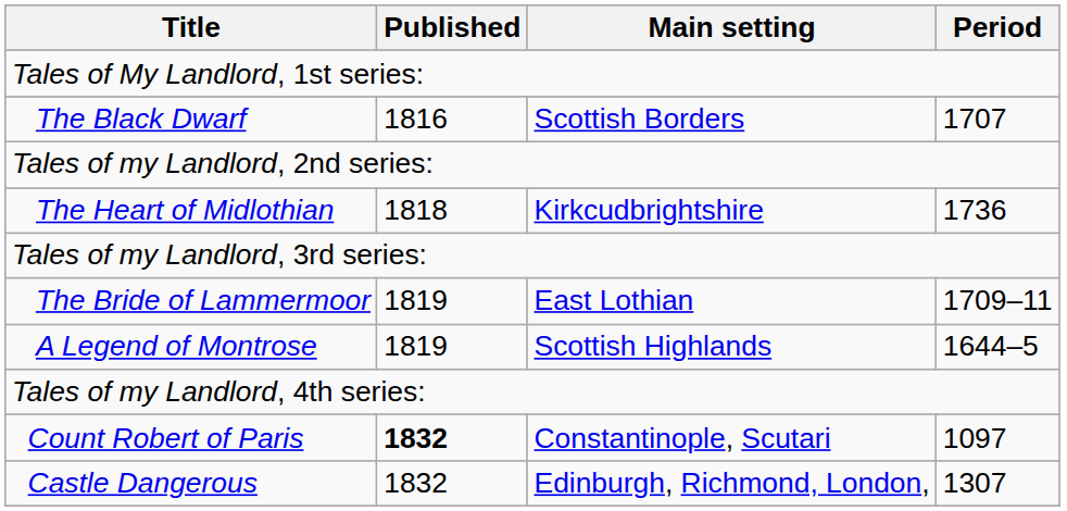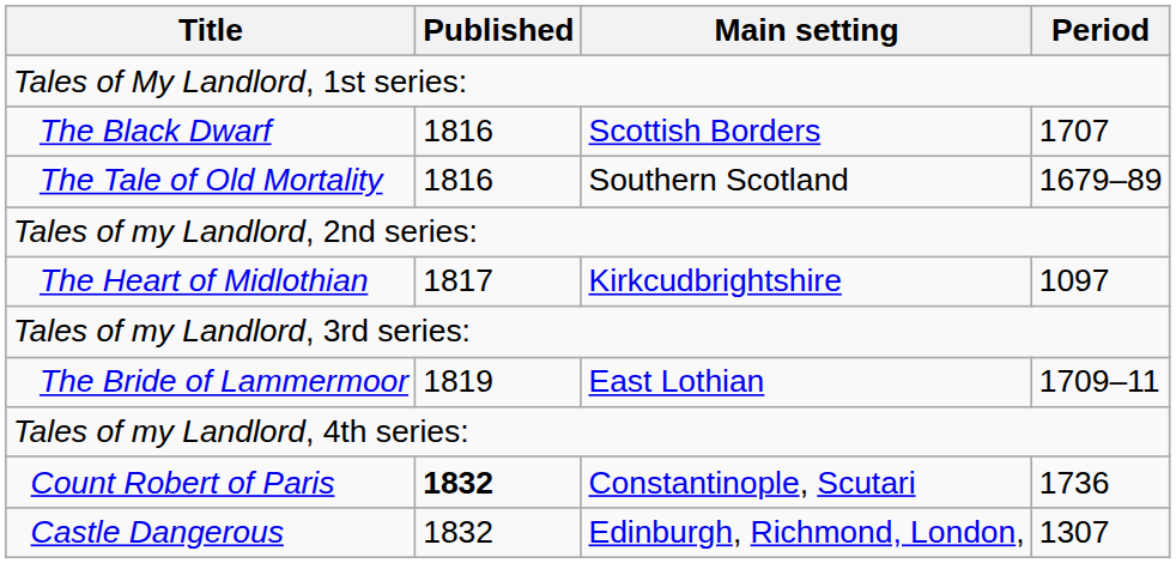 <table class="wikitable">
 <tr>
 <th>Title</th>
 <th>Published</th>
 <th>Main setting</th>
 <th>Period</th>
 </tr>
 <tr>
 <td colspan=4><em>Tales of My Landlord</em>, 1st series:</td>
 </tr>
 <tr>
 <td>   <em><a href='#'>The Black Dwarf</a></em></td>
 <td>1816</td>
 <td><a href='#'>Scottish Borders</a></td>
 <td>1707</td>
 </tr>
 <tr>
+<td>   <em><a href='#'>The Tale of Old Mortality</a></em></td>
+<td>1816</td>
+<td>Southern Scotland</td>
+<td>1679–89</td>
+</tr>
+<tr>
 <td colspan=4><em>Tales of my Landlord</em>, 2nd series:</td>
 </tr>
 <tr>
 <td>   <em><a href='#'>The Heart of Midlothian</a></em></td>
-<td>1818</td>
+<td>1817</td>
 <td><a href='#'>Kirkcudbrightshire</a></td>
-<td>1736</td>
+<td>1097</td>
 </tr>
 <tr>
 <td colspan=4><em>Tales of my Landlord</em>, 3rd series:</td>
 </tr>
 <tr>
 <td>   <em><a href='#'>The Bride of Lammermoor</a></em></td>
 <td>1819</td>
 <td><a href='#'>East Lothian</a></td>
 <td>1709–11</td>
 </tr>
 <tr>
-<td>   <em><a href='#'>A Legend of Montrose</a></em></td>
-<td>1819</td>
-<td><a href='#'>Scottish Highlands</a></td>
-<td>1644–5</td>
-</tr>
-<tr>
 <td colspan=4><em>Tales of my Landlord</em>, 4th series:</td>
 </tr>
 <tr>
 <td>  <em><a href='#'>Count Robert of Paris</a></em></td>
 <td><strong>1832</strong></td>
 <td><a href='#'>Constantinople</a>, <a href='#'>Scutari</a></td>
-<td>1097</td>
+<td>1736</td>
 </tr>
 <tr>
 <td>  <em><a href='#'>Castle Dangerous</a></em></td>
 <td>1832</td>
 <td><a href='#'>Edinburgh</a>, <a href='#'>Richmond, London</a>,</td>
 <td>1307</td>
 </tr>
 </table>
